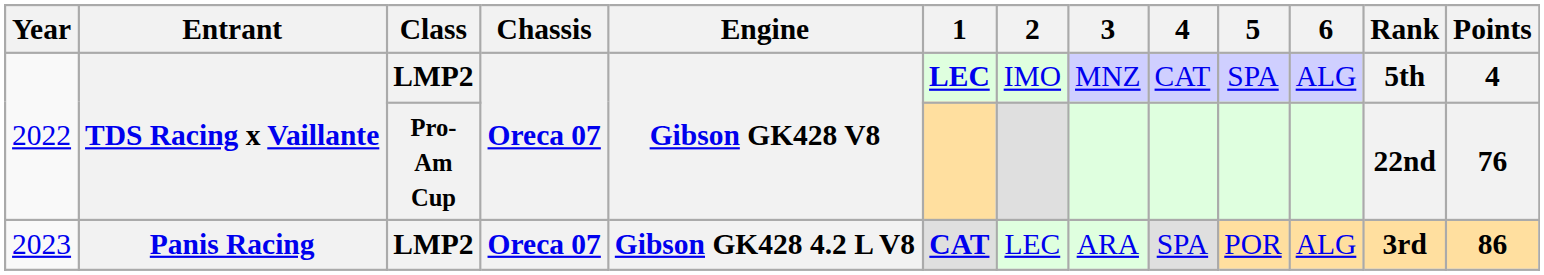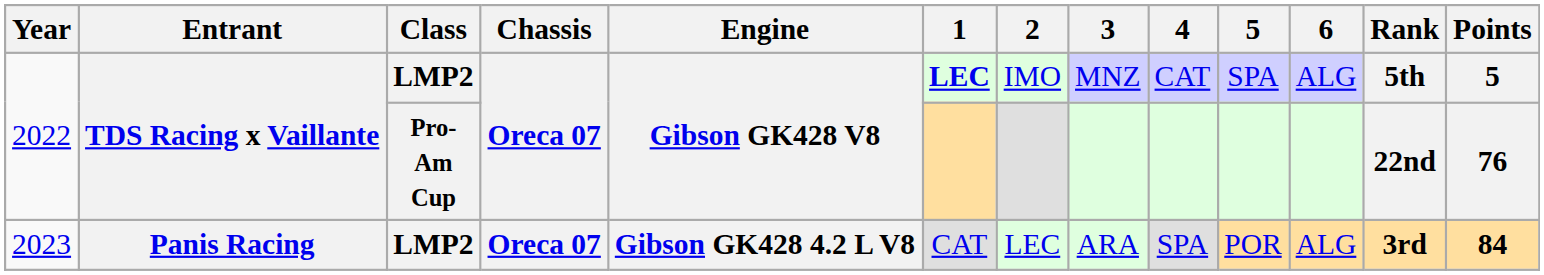 <table class="wikitable" style="text-align:center; font-size:85%">
 <tr>
 <th>Year</th>
 <th>Entrant</th>
 <th>Class</th>
 <th>Chassis</th>
 <th>Engine</th>
 <th>1</th>
 <th>2</th>
 <th>3</th>
 <th>4</th>
 <th>5</th>
 <th>6</th>
 <th>Rank</th>
 <th>Points</th>
 </tr>
 <tr>
 <td rowspan="2" nowrap><a href='#'>2022</a></td>
 <th rowspan="2" nowrap><a href='#'>TDS Racing</a> x <a href='#'>Vaillante</a></th>
 <th>LMP2</th>
 <th rowspan="2" nowrap><a href='#'>Oreca 07</a></th>
 <th rowspan="2" nowrap><a href='#'>Gibson</a> GK428 V8</th>
 <td style="background:#DFFFDF;"><strong><a href='#'>LEC</a><br></strong></td>
 <td style="background:#DFFFDF;"><a href='#'>IMO</a><br></td>
 <td style="background:#CFCFFF;"><a href='#'>MNZ</a><br></td>
 <td style="background:#CFCFFF;"><a href='#'>CAT</a><br></td>
 <td style="background:#CFCFFF;"><a href='#'>SPA</a><br></td>
 <td style="background:#CFCFFF;"><a href='#'>ALG</a><br></td>
 <th>5th</th>
-<th>4</th>
+<th>5</th>
 </tr>
 <tr>
 <th><small>Pro-Am Cup</small></th>
 <td style="background:#FFDF9F;"></td>
 <td style="background:#DFDFDF;"></td>
 <td style="background:#DFFFDF;"></td>
 <td style="background:#DFFFDF;"></td>
 <td style="background:#DFFFDF;"></td>
 <td style="background:#DFFFDF;"></td>
 <th>22nd</th>
 <th>76</th>
 </tr>
 <tr>
 <td><a href='#'>2023</a></td>
 <th nowrap><a href='#'>Panis Racing</a></th>
 <th>LMP2</th>
 <th nowrap><a href='#'>Oreca 07</a></th>
 <th nowrap><a href='#'>Gibson</a> GK428 4.2 L V8</th>
-<td style="background:#DFDFDF;"><strong><a href='#'>CAT</a><br></strong></td>
+<td style="background:#DFDFDF;"><a href='#'>CAT</a><br></td>
 <td style="background:#DFFFDF;"><a href='#'>LEC</a><br></td>
 <td style="background:#DFFFDF;"><a href='#'>ARA</a><br></td>
 <td style="background:#DFDFDF;"><a href='#'>SPA</a><br></td>
 <td style="background:#FFDF9F;"><a href='#'>POR</a><br></td>
 <td style="background:#FFDF9F;"><a href='#'>ALG</a><br></td>
 <th style="background:#FFDF9F;">3rd</th>
-<th style="background:#FFDF9F;">86</th>
+<th style="background:#FFDF9F;">84</th>
 </tr>
 </table>
